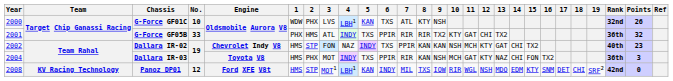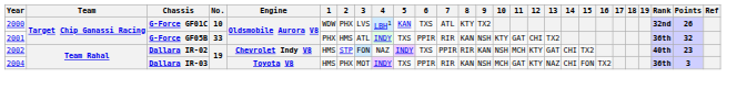 <table class="wikitable" style="text-align:center; font-size:85%">
 <tr>
 <th>Year</th>
 <th>Team</th>
 <th>Chassis</th>
 <th>No.</th>
 <th>Engine</th>
 <th>1</th>
 <th>2</th>
 <th>3</th>
 <th>4</th>
 <th>5</th>
 <th>6</th>
 <th>7</th>
 <th>8</th>
 <th>9</th>
 <th>10</th>
 <th>11</th>
 <th>12</th>
 <th>13</th>
 <th>14</th>
 <th>15</th>
 <th>16</th>
 <th>17</th>
 <th>18</th>
 <th>19</th>
 <th>Rank</th>
 <th>Points</th>
 <th>Ref</th>
 </tr>
 <tr>
 <td><a href='#'>2000</a></td>
 <th rowspan=2 nowrap><a href='#'>Target</a> <a href='#'>Chip Ganassi Racing</a></th>
 <th nowrap><a href='#'>G-Force</a> GF01C</th>
 <th>10</th>
 <th rowspan=2><a href='#'>Oldsmobile</a> <a href='#'>Aurora</a> <a href='#'>V8</a></th>
 <td>WDW</td>
 <td>PHX</td>
 <td>LVS</td>
 <td style="background:#CFEAFF;"><a href='#'>LBH</a><sup>1</sup><br></td>
 <td><a href='#'>KAN</a></td>
 <td>TXS</td>
 <td>ATL</td>
 <td>KTY</td>
-<td>NSH</td>
+<td>TX2</td>
 <th></th>
 <th></th>
 <th></th>
 <th></th>
 <th></th>
 <th></th>
 <th></th>
 <th></th>
 <th></th>
 <th></th>
 <th style="background:#CFCFFF;"><strong>32nd</strong></th>
 <th style="background:#CFCFFF;"><strong>26</strong></th>
 <th></th>
 </tr>
 <tr>
 <td><a href='#'>2001</a></td>
 <th nowrap><a href='#'>G-Force</a> GF05B</th>
 <th>33</th>
 <td>PHX</td>
 <td>HMS</td>
 <td>ATL</td>
 <td style="background:#DFFFDF;"><a href='#'>INDY</a><br></td>
 <td>TXS</td>
 <td>PPIR</td>
 <td>RIR</td>
-<td>RIR</td>
-<td>TX2</td>
+<td>KAN</td>
+<td>NSH</td>
 <td>KTY</td>
 <td>GAT</td>
 <td>CHI</td>
 <td>TX2</td>
 <th></th>
 <th></th>
 <th></th>
 <th></th>
 <th></th>
 <th></th>
 <th style="background:#CFCFFF;"><strong>36th</strong></th>
 <th style="background:#CFCFFF;"><strong>32</strong></th>
 <th></th>
 </tr>
 <tr>
 <td><a href='#'>2002</a></td>
 <th rowspan=2 nowrap><a href='#'>Team Rahal</a></th>
 <th nowrap><a href='#'>Dallara</a> IR-02</th>
 <th rowspan=2>19</th>
 <th nowrap><a href='#'>Chevrolet</a> Indy <a href='#'>V8</a></th>
 <td>HMS</td>
 <td><a href='#'>STP</a></td>
 <td style="background:#CFEAFF;">FON<br></td>
 <td>NAZ</td>
 <td style="background:#EFCFFF;"><a href='#'>INDY</a><br></td>
 <td>TXS</td>
 <td>PPIR</td>
-<td>KAN</td>
+<td>RIR</td>
 <td>KAN</td>
 <td>NSH</td>
 <td>MCH</td>
 <td>KTY</td>
 <td>GAT</td>
 <td>CHI</td>
 <td>TX2</td>
 <th></th>
 <th></th>
 <th></th>
 <th></th>
 <th style="background:#CFCFFF;"><strong>40th</strong></th>
 <th style="background:#CFCFFF;"><strong>23</strong></th>
 <th></th>
 </tr>
 <tr>
 <td><a href='#'>2004</a></td>
 <th nowrap><a href='#'>Dallara</a> IR-03</th>
 <th nowrap><a href='#'>Toyota</a> <a href='#'>V8</a></th>
 <td>HMS</td>
 <td>PHX</td>
 <td>MOT</td>
 <td style="background:#EFCFFF;"><a href='#'>INDY</a><br></td>
 <td>TXS</td>
 <td>PPIR</td>
 <td>RIR</td>
 <td>KAN</td>
 <td>NSH</td>
 <td>MCH</td>
 <td>GAT</td>
 <td>KTY</td>
 <td>NAZ</td>
 <td>CHI</td>
 <td>FON</td>
 <td>TX2</td>
 <th></th>
 <th></th>
 <th></th>
 <th style="background:#CFCFFF;"><strong>36th</strong></th>
 <th style="background:#CFCFFF;"><strong>3</strong></th>
 <th></th>
 </tr>
-<tr>
-<td><a href='#'>2008</a></td>
-<th nowrap><a href='#'>KV Racing Technology</a></th>
-<th nowrap><a href='#'>Panoz DP01</a></th>
-<th>12</th>
-<th><a href='#'>Ford</a> <a href='#'>XFE</a> <a href='#'>V8</a><a href='#'>t</a></th>
-<td><a href='#'>HMS</a></td>
-<td><a href='#'>STP</a></td>
-<td><a href='#'>MOT</a><sup>1</sup><br></td>
-<td style="background:#CFEAFF;"><a href='#'>LBH</a><sup>1</sup><br></td>
-<td><a href='#'>KAN</a></td>
-<td><a href='#'>INDY</a></td>
-<td><a href='#'>MIL</a></td>
-<td><a href='#'>TXS</a></td>
-<td><a href='#'>IOW</a></td>
-<td><a href='#'>RIR</a></td>
-<td><a href='#'>WGL</a></td>
-<td><a href='#'>NSH</a></td>
-<td><a href='#'>MDO</a></td>
-<td><a href='#'>EDM</a></td>
-<td><a href='#'>KTY</a></td>
-<td><a href='#'>SNM</a></td>
-<td><a href='#'>DET</a></td>
-<td><a href='#'>CHI</a></td>
-<td><a href='#'>SRF</a><sup>2</sup></td>
-<th style="background:#CFCFFF;">42nd</th>
-<th style="background:#CFCFFF;">0</th>
-<th></th>
-</tr>
 </table>
